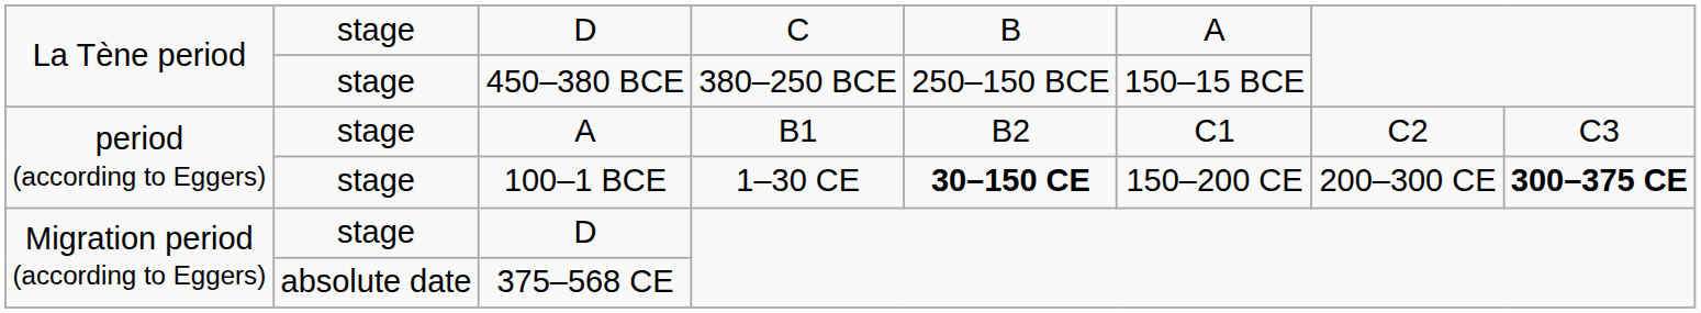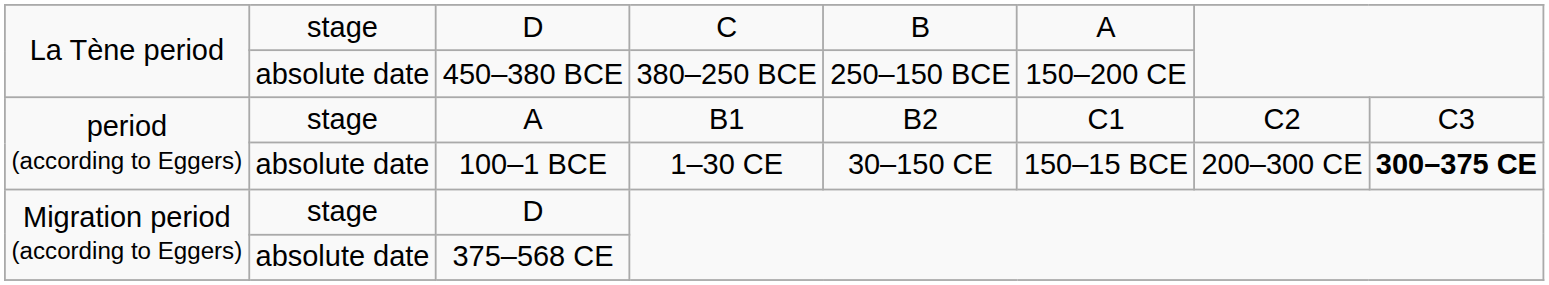 <table class=wikitable>
 <tr style="text-align:center;">
 <td rowspan=2>La Tène period</td>
 <td>stage</td>
 <td>D</td>
 <td>C</td>
 <td>B</td>
 <td>A</td>
 </tr>
 <tr style="text-align:center;">
-<td>stage</td>
+<td>absolute date</td>
 <td>450–380 BCE</td>
 <td>380–250 BCE</td>
 <td>250–150 BCE</td>
-<td>150–15 BCE</td>
+<td>150–200 CE</td>
 </tr>
 <tr style="text-align:center;">
 <td rowspan=2> period<br><small>(according to Eggers)</small></td>
 <td>stage</td>
 <td>A</td>
 <td>B1</td>
 <td>B2</td>
 <td>C1</td>
 <td>C2</td>
 <td>C3</td>
 </tr>
 <tr style="text-align:center;">
-<td>stage</td>
+<td>absolute date</td>
 <td>100–1 BCE</td>
 <td>1–30 CE</td>
-<td><strong>30–150 CE</strong></td>
-<td>150–200 CE</td>
+<td>30–150 CE</td>
+<td>150–15 BCE</td>
 <td>200–300 CE</td>
 <td><strong>300–375 CE</strong></td>
 </tr>
 <tr style="text-align:center;">
 <td rowspan=2>Migration period<br><small>(according to Eggers)</small></td>
 <td>stage</td>
 <td>D</td>
 </tr>
 <tr style="text-align:center;">
 <td>absolute date</td>
 <td>375–568 CE</td>
 </tr>
 </table>
